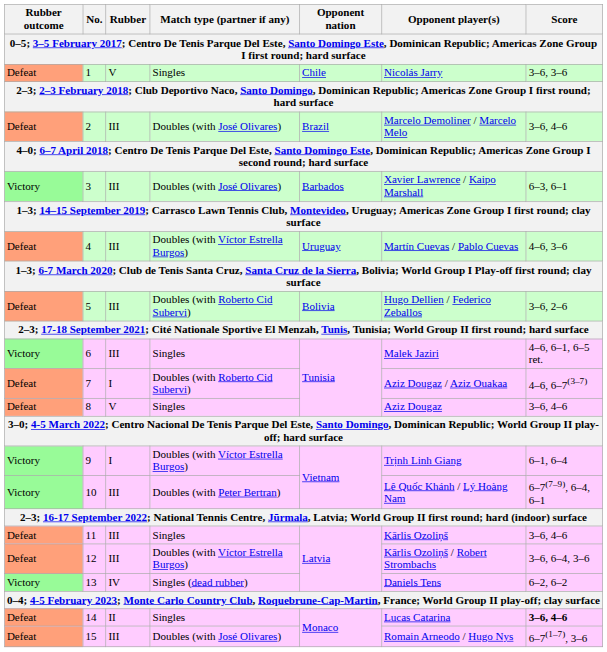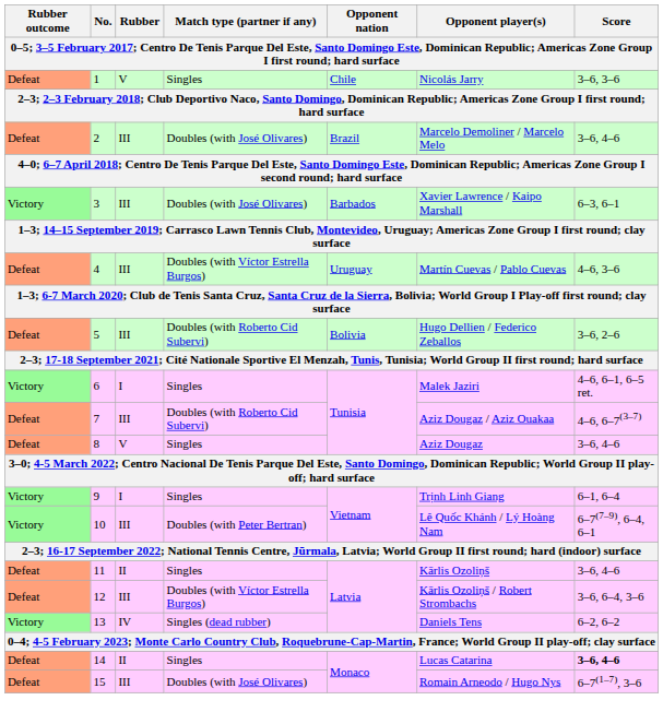 <table class=wikitable>
 <tr>
 <th>Rubber outcome</th>
 <th>No.</th>
 <th>Rubber</th>
 <th>Match type (partner if any)</th>
 <th>Opponent nation</th>
 <th>Opponent player(s)</th>
 <th>Score</th>
 </tr>
 <tr>
 <th colspan=7>0–5; <a href='#'>3–5 February 2017</a>; Centro De Tenis Parque Del Este, <a href='#'>Santo Domingo Este</a>, Dominican Republic; Americas Zone Group I first round; hard surface</th>
 </tr>
 <tr bgcolor=#CCFFCC>
 <td bgcolor=FFA07A>Defeat</td>
 <td>1</td>
 <td>V</td>
 <td>Singles</td>
 <td> <a href='#'>Chile</a></td>
 <td><a href='#'>Nicolás Jarry</a></td>
 <td>3–6, 3–6</td>
 </tr>
 <tr>
 <th colspan=7>2–3; <a href='#'>2–3 February 2018</a>; Club Deportivo Naco, <a href='#'>Santo Domingo</a>, Dominican Republic; Americas Zone Group I first round; hard surface</th>
 </tr>
 <tr bgcolor=#CCFFCC>
 <td bgcolor=FFA07A>Defeat</td>
 <td>2</td>
 <td>III</td>
 <td>Doubles (with <a href='#'>José Olivares</a>)</td>
 <td> <a href='#'>Brazil</a></td>
 <td><a href='#'>Marcelo Demoliner</a> / <a href='#'>Marcelo Melo</a></td>
 <td>3–6, 4–6</td>
 </tr>
 <tr>
 <th colspan=7>4–0; <a href='#'>6–7 April 2018</a>; Centro De Tenis Parque Del Este, <a href='#'>Santo Domingo Este</a>, Dominican Republic; Americas Zone Group I second round; hard surface</th>
 </tr>
 <tr bgcolor=#CCFFCC>
 <td bgcolor=98FB98>Victory</td>
 <td>3</td>
 <td>III</td>
 <td>Doubles (with <a href='#'>José Olivares</a>)</td>
 <td> <a href='#'>Barbados</a></td>
 <td><a href='#'>Xavier Lawrence</a> / <a href='#'>Kaipo Marshall</a></td>
 <td>6–3, 6–1</td>
 </tr>
 <tr>
 <th colspan=7>1–3; <a href='#'>14–15 September 2019</a>; Carrasco Lawn Tennis Club, <a href='#'>Montevideo</a>, Uruguay; Americas Zone Group I first round; clay surface</th>
 </tr>
 <tr bgcolor=#CCFFCC>
 <td bgcolor=FFA07A>Defeat</td>
 <td>4</td>
 <td>III</td>
 <td>Doubles (with <a href='#'>Víctor Estrella Burgos</a>)</td>
 <td> <a href='#'>Uruguay</a></td>
 <td><a href='#'>Martín Cuevas</a> / <a href='#'>Pablo Cuevas</a></td>
 <td>4–6, 3–6</td>
 </tr>
 <tr>
 <th colspan=7>1–3; <a href='#'>6-7 March 2020</a>; Club de Tenis Santa Cruz, <a href='#'>Santa Cruz de la Sierra</a>, Bolivia; World Group I Play-off first round; clay surface</th>
 </tr>
 <tr bgcolor=#CCFFCC>
 <td bgcolor=FFA07A>Defeat</td>
 <td>5</td>
 <td>III</td>
 <td>Doubles (with <a href='#'>Roberto Cid Subervi</a>)</td>
 <td> <a href='#'>Bolivia</a></td>
 <td><a href='#'>Hugo Dellien</a> / <a href='#'>Federico Zeballos</a></td>
 <td>3–6, 2–6</td>
 </tr>
 <tr>
 <th colspan=7>2–3; <a href='#'>17-18 September 2021</a>; Cité Nationale Sportive El Menzah, <a href='#'>Tunis</a>, Tunisia; World Group II first round; hard surface</th>
 </tr>
 <tr bgcolor=#FFCCFF>
 <td bgcolor=98FB98>Victory</td>
 <td>6</td>
-<td>III</td>
+<td>I</td>
 <td>Singles</td>
 <td rowspan=3> <a href='#'>Tunisia</a></td>
 <td><a href='#'>Malek Jaziri</a></td>
 <td>4–6, 6–1, 6–5 ret.</td>
 </tr>
 <tr bgcolor=#FFCCFF>
 <td bgcolor=FFA07A>Defeat</td>
 <td>7</td>
-<td>I</td>
+<td>III</td>
 <td>Doubles (with <a href='#'>Roberto Cid Subervi</a>)</td>
 <td><a href='#'>Aziz Dougaz</a> / <a href='#'>Aziz Ouakaa</a></td>
 <td>4–6, 6–7<sup>(3–7)</sup></td>
 </tr>
 <tr bgcolor=#FFCCFF>
 <td bgcolor=FFA07A>Defeat</td>
 <td>8</td>
 <td>V</td>
 <td>Singles</td>
 <td><a href='#'>Aziz Dougaz</a></td>
 <td>3–6, 4–6</td>
 </tr>
 <tr>
 <th colspan=7>3–0; <a href='#'>4-5 March 2022</a>; Centro Nacional De Tenis Parque Del Este, <a href='#'>Santo Domingo</a>, Dominican Republic; World Group II play-off; hard surface</th>
 </tr>
 <tr bgcolor=#FFCCFF>
 <td bgcolor=98FB98>Victory</td>
 <td>9</td>
 <td>I</td>
-<td>Doubles (with <a href='#'>Víctor Estrella Burgos</a>)</td>
+<td>Singles</td>
 <td rowspan=2> <a href='#'>Vietnam</a></td>
 <td><a href='#'>Trịnh Linh Giang</a></td>
 <td>6–1, 6–4</td>
 </tr>
 <tr bgcolor=#FFCCFF>
 <td bgcolor=98FB98>Victory</td>
 <td>10</td>
 <td>III</td>
 <td>Doubles (with <a href='#'>Peter Bertran</a>)</td>
 <td><a href='#'>Lê Quốc Khánh</a> / <a href='#'>Lý Hoàng Nam</a></td>
 <td>6–7<sup>(7–9)</sup>, 6–4, 6–1</td>
 </tr>
 <tr>
 <th colspan=7>2–3; <a href='#'>16-17 September 2022</a>; National Tennis Centre, <a href='#'>Jūrmala</a>, Latvia; World Group II first round; hard (indoor) surface</th>
 </tr>
 <tr bgcolor=#FFCCFF>
 <td bgcolor=FFA07A>Defeat</td>
 <td>11</td>
-<td>III</td>
+<td>II</td>
 <td>Singles</td>
 <td rowspan=3> <a href='#'>Latvia</a></td>
 <td><a href='#'>Kārlis Ozoliņš</a></td>
 <td>3–6, 4–6</td>
 </tr>
 <tr bgcolor=#FFCCFF>
 <td bgcolor=FFA07A>Defeat</td>
 <td>12</td>
 <td>III</td>
 <td>Doubles (with <a href='#'>Víctor Estrella Burgos</a>)</td>
 <td><a href='#'>Kārlis Ozoliņš</a> / <a href='#'>Robert Strombachs</a></td>
 <td>3–6, 6–4, 3–6</td>
 </tr>
 <tr bgcolor=#FFCCFF>
 <td bgcolor=98FB98>Victory</td>
 <td>13</td>
 <td>IV</td>
 <td>Singles (<a href='#'>dead rubber</a>)</td>
 <td><a href='#'>Daniels Tens</a></td>
 <td>6–2, 6–2</td>
 </tr>
 <tr>
 <th colspan=7>0–4; <a href='#'>4-5 February 2023</a>; <a href='#'>Monte Carlo Country Club</a>, <a href='#'>Roquebrune-Cap-Martin</a>, France; World Group II play-off; clay surface</th>
 </tr>
 <tr bgcolor=#FFCCFF>
 <td bgcolor=FFA07A>Defeat</td>
 <td>14</td>
 <td>II</td>
 <td>Singles</td>
 <td rowspan=2> <a href='#'>Monaco</a></td>
 <td><a href='#'>Lucas Catarina</a></td>
 <td><strong>3–6, 4–6</strong></td>
 </tr>
 <tr bgcolor=#FFCCFF>
 <td bgcolor=FFA07A>Defeat</td>
 <td>15</td>
 <td>III</td>
 <td>Doubles (with <a href='#'>José Olivares</a>)</td>
 <td><a href='#'>Romain Arneodo</a> / <a href='#'>Hugo Nys</a></td>
 <td>6–7<sup>(1–7)</sup>, 3–6</td>
 </tr>
 </table>
